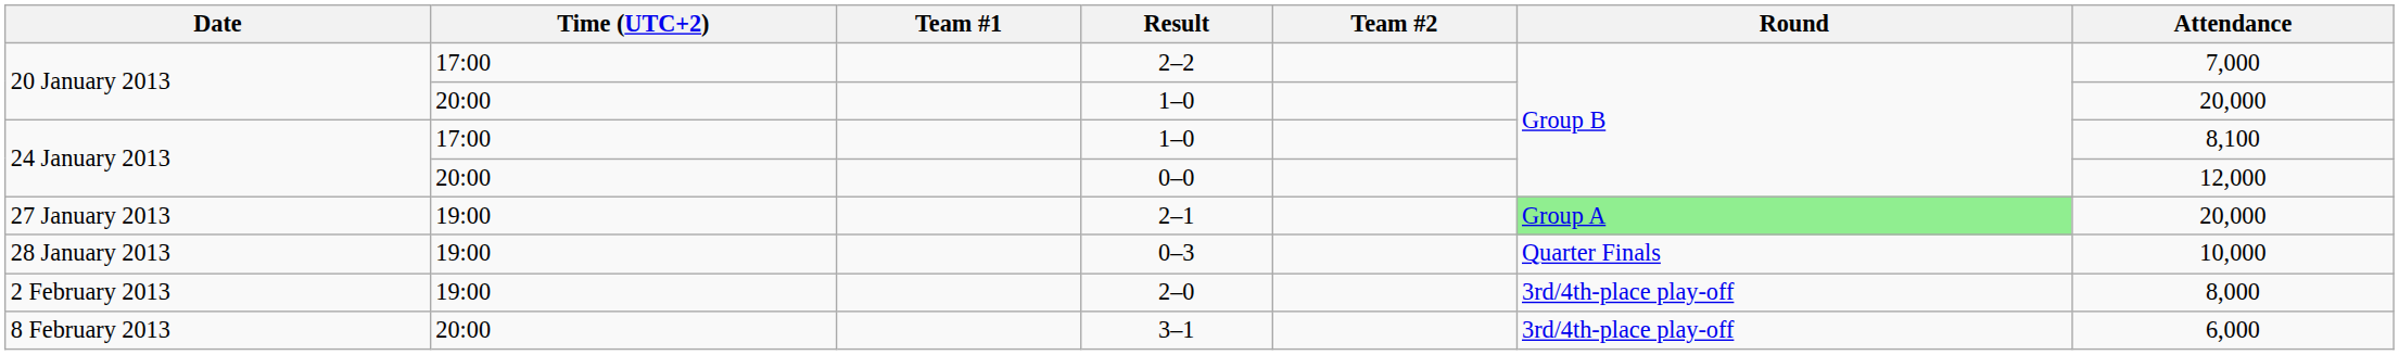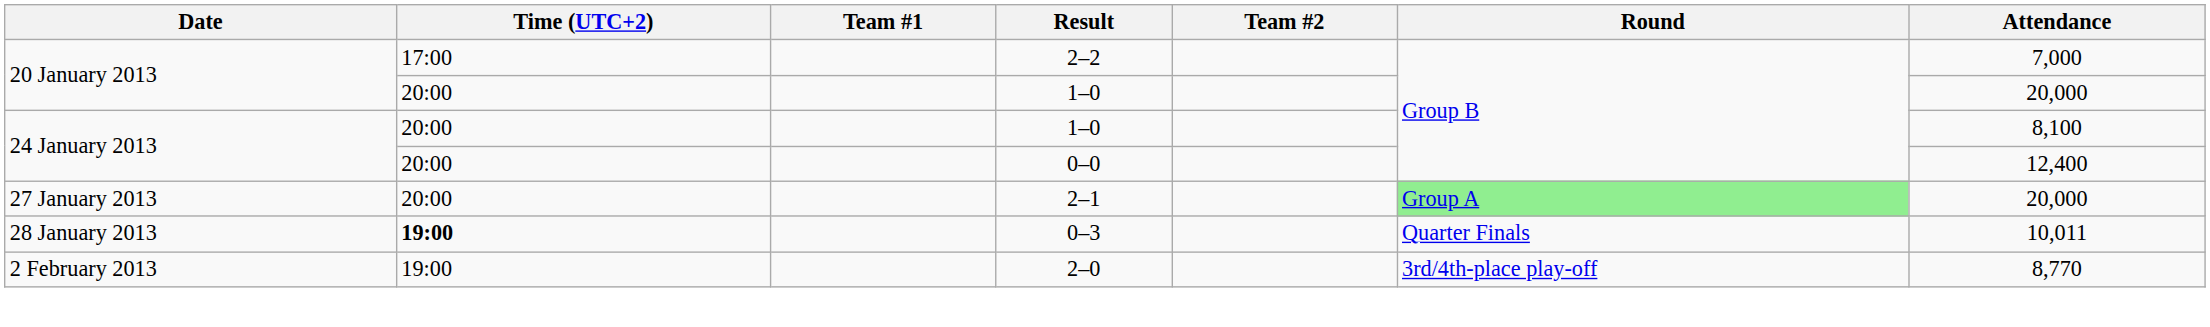 <table class="wikitable"  style="text-align:left; width:100%;">
 <tr>
 <th>Date</th>
 <th>Time (<a href='#'>UTC+2</a>)</th>
 <th>Team #1</th>
 <th>Result</th>
 <th>Team #2</th>
 <th>Round</th>
 <th>Attendance</th>
 </tr>
 <tr>
 <td rowspan="2">20 January 2013</td>
 <td>17:00</td>
 <td></td>
 <td style="text-align:center;">2–2</td>
 <td></td>
 <td rowspan="4"><a href='#'>Group B</a></td>
 <td style="text-align:center;">7,000</td>
 </tr>
 <tr>
 <td>20:00</td>
 <td></td>
 <td style="text-align:center;">1–0</td>
 <td></td>
 <td style="text-align:center;">20,000</td>
 </tr>
 <tr>
 <td rowspan="2">24 January 2013</td>
-<td>17:00</td>
+<td>20:00</td>
 <td></td>
 <td style="text-align:center;">1–0</td>
 <td></td>
 <td style="text-align:center;">8,100</td>
 </tr>
 <tr>
 <td>20:00</td>
 <td></td>
 <td style="text-align:center;">0–0</td>
 <td></td>
-<td style="text-align:center;">12,000</td>
+<td style="text-align:center;">12,400</td>
 </tr>
 <tr>
 <td>27 January 2013</td>
-<td>19:00</td>
+<td>20:00</td>
 <td></td>
 <td style="text-align:center;">2–1</td>
 <td></td>
 <td style="background: lightgreen;"><a href='#'>Group A</a></td>
 <td style="text-align:center;">20,000</td>
 </tr>
 <tr>
 <td>28 January 2013</td>
-<td>19:00</td>
+<td><strong>19:00</strong></td>
 <td></td>
 <td style="text-align:center;">0–3</td>
 <td></td>
 <td><a href='#'>Quarter Finals</a></td>
-<td style="text-align:center;">10,000</td>
+<td style="text-align:center;">10,011</td>
 </tr>
 <tr>
 <td>2 February 2013</td>
 <td>19:00</td>
 <td></td>
 <td style="text-align:center;">2–0</td>
 <td></td>
 <td><a href='#'>3rd/4th-place play-off</a></td>
-<td style="text-align:center;">8,000</td>
-</tr>
-<tr>
-<td>8 February 2013</td>
-<td>20:00</td>
-<td></td>
-<td style="text-align:center;">3–1</td>
-<td></td>
-<td><a href='#'>3rd/4th-place play-off</a></td>
-<td style="text-align:center;">6,000</td>
+<td style="text-align:center;">8,770</td>
 </tr>
 </table>
